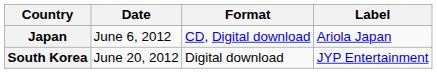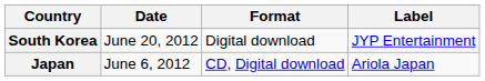 <table class="wikitable plainrowheaders">
 <tr>
 <th scope="col">Country</th>
 <th>Date</th>
 <th>Format</th>
 <th>Label</th>
 </tr>
 <tr>
+<th scope="row">South Korea</th>
+<td>June 20, 2012</td>
+<td>Digital download</td>
+<td><a href='#'>JYP Entertainment</a></td>
+</tr>
+<tr>
 <th scope="row">Japan</th>
 <td>June 6, 2012</td>
 <td><a href='#'>CD</a>, <a href='#'>Digital download</a></td>
 <td><a href='#'>Ariola Japan</a></td>
 </tr>
-<tr>
-<th scope="row">South Korea</th>
-<td>June 20, 2012</td>
-<td>Digital download</td>
-<td><a href='#'>JYP Entertainment</a></td>
-</tr>
 </table>
